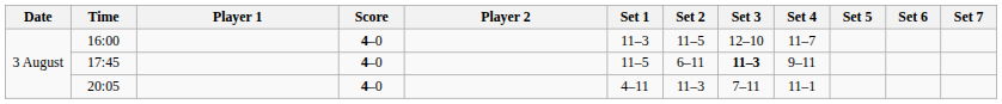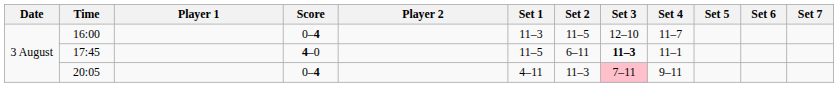 <table class="wikitable" style="text-align: center; font-size:90% ">
 <tr>
 <th width="60">Date</th>
 <th width="60">Time</th>
 <th align="right" width="200">Player 1</th>
 <th width="60">Score</th>
 <th align="left" width="200">Player 2</th>
 <th width="50">Set 1</th>
 <th width="50">Set 2</th>
 <th width="50">Set 3</th>
 <th width="50">Set 4</th>
 <th width="50">Set 5</th>
 <th width="50">Set 6</th>
 <th width="50">Set 7</th>
 </tr>
 <tr>
 <td rowspan=3>3 August</td>
 <td>16:00</td>
 <td align=left><strong></strong></td>
-<td align=center><strong>4</strong>–0</td>
+<td align=center>0–<strong>4</strong></td>
 <td align=left></td>
 <td>11–3</td>
 <td>11–5</td>
 <td>12–10</td>
 <td>11–7</td>
 <td></td>
 <td></td>
 <td></td>
 </tr>
 <tr>
 <td>17:45</td>
 <td align=left><strong></strong></td>
 <td align=center><strong>4</strong>–0</td>
 <td align=left></td>
 <td>11–5</td>
 <td>6–11</td>
 <td><strong>11–3</strong></td>
-<td>9–11</td>
+<td>11–1</td>
 <td></td>
 <td></td>
 <td></td>
 </tr>
 <tr>
 <td>20:05</td>
 <td align=left></td>
-<td align=center><strong>4</strong>–0</td>
+<td align=center>0–<strong>4</strong></td>
 <td align=left><strong></strong></td>
 <td>4–11</td>
 <td>11–3</td>
-<td>7–11</td>
-<td>11–1</td>
+<td style="background: pink;">7–11</td>
+<td>9–11</td>
 <td></td>
 <td></td>
 <td></td>
 </tr>
 </table>
